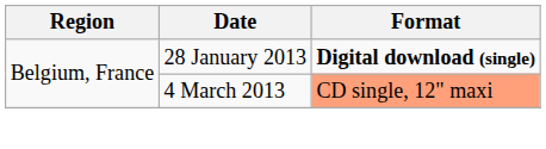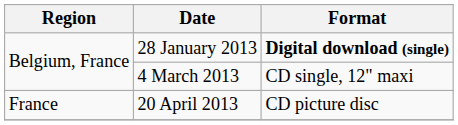 <table class="wikitable">
 <tr>
 <th>Region</th>
 <th>Date</th>
 <th>Format</th>
 </tr>
 <tr>
 <td rowspan="2">Belgium, France</td>
 <td>28 January 2013</td>
 <td><strong>Digital download <small>(single)</small></strong></td>
 </tr>
 <tr>
 <td>4 March 2013</td>
-<td style="background: lightsalmon;">CD single, 12" maxi</td>
+<td>CD single, 12" maxi</td>
+</tr>
+<tr>
+<td rowspan="1">France</td>
+<td>20 April 2013</td>
+<td>CD picture disc</td>
 </tr>
 <tr>
 </tr>
 </table>
